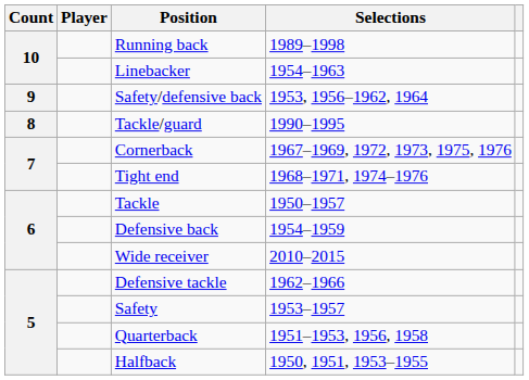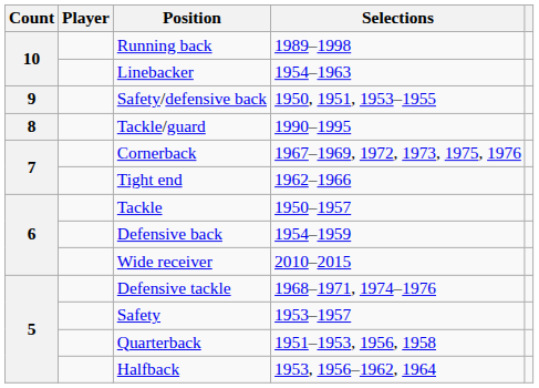 <table class="wikitable sortable">
 <tr>
 <th scope="col">Count</th>
 <th scope="col">Player</th>
 <th scope="col">Position</th>
 <th scope="col">Selections</th>
 <th scope="col" class="unsortable"></th>
 </tr>
 <tr>
 <th scope="rowgroup" rowspan="2">10</th>
 <td></td>
 <td><a href='#'>Running back</a></td>
 <td><a href='#'>1989</a>–<a href='#'>1998</a></td>
 <td align="center"></td>
 </tr>
 <tr>
 <td></td>
 <td><a href='#'>Linebacker</a></td>
 <td><a href='#'>1954</a>–<a href='#'>1963</a></td>
 <td align="center"></td>
 </tr>
 <tr>
 <th scope="row">9</th>
 <td></td>
 <td><a href='#'>Safety</a>/<a href='#'>defensive back</a></td>
-<td><a href='#'>1953</a>, <a href='#'>1956</a>–<a href='#'>1962</a>, <a href='#'>1964</a></td>
+<td><a href='#'>1950</a>, <a href='#'>1951</a>, <a href='#'>1953</a>–<a href='#'>1955</a></td>
 <td align="center"></td>
 </tr>
 <tr>
 <th scope="row">8</th>
 <td></td>
 <td><a href='#'>Tackle</a>/<a href='#'>guard</a></td>
 <td><a href='#'>1990</a>–<a href='#'>1995</a></td>
 <td align="center"></td>
 </tr>
 <tr>
 <th scope="rowgroup" rowspan="2">7</th>
 <td></td>
 <td><a href='#'>Cornerback</a></td>
 <td><a href='#'>1967</a>–<a href='#'>1969</a>, <a href='#'>1972</a>, <a href='#'>1973</a>, <a href='#'>1975</a>, <a href='#'>1976</a></td>
 <td align="center"></td>
 </tr>
 <tr>
 <td></td>
 <td><a href='#'>Tight end</a></td>
-<td><a href='#'>1968</a>–<a href='#'>1971</a>, <a href='#'>1974</a>–<a href='#'>1976</a></td>
+<td><a href='#'>1962</a>–<a href='#'>1966</a></td>
 <td align="center"></td>
 </tr>
 <tr>
 <th scope="rowgroup" rowspan="3">6</th>
 <td></td>
 <td><a href='#'>Tackle</a></td>
 <td><a href='#'>1950</a>–<a href='#'>1957</a></td>
 <td align="center"></td>
 </tr>
 <tr>
 <td></td>
 <td><a href='#'>Defensive back</a></td>
 <td><a href='#'>1954</a>–<a href='#'>1959</a></td>
 <td align="center"></td>
 </tr>
 <tr>
 <td></td>
 <td><a href='#'>Wide receiver</a></td>
 <td><a href='#'>2010</a>–<a href='#'>2015</a></td>
 <td align="center"></td>
 </tr>
 <tr>
 <th scope="rowgroup" rowspan="4">5</th>
 <td></td>
 <td><a href='#'>Defensive tackle</a></td>
-<td><a href='#'>1962</a>–<a href='#'>1966</a></td>
+<td><a href='#'>1968</a>–<a href='#'>1971</a>, <a href='#'>1974</a>–<a href='#'>1976</a></td>
 <td align="center"></td>
 </tr>
 <tr>
 <td></td>
 <td><a href='#'>Safety</a></td>
 <td><a href='#'>1953</a>–<a href='#'>1957</a></td>
 <td align="center"></td>
 </tr>
 <tr>
 <td></td>
 <td><a href='#'>Quarterback</a></td>
 <td><a href='#'>1951</a>–<a href='#'>1953</a>, <a href='#'>1956</a>, <a href='#'>1958</a></td>
 <td align="center"></td>
 </tr>
 <tr>
 <td></td>
 <td><a href='#'>Halfback</a></td>
-<td><a href='#'>1950</a>, <a href='#'>1951</a>, <a href='#'>1953</a>–<a href='#'>1955</a></td>
+<td><a href='#'>1953</a>, <a href='#'>1956</a>–<a href='#'>1962</a>, <a href='#'>1964</a></td>
 <td align="center"></td>
 </tr>
 </table>
